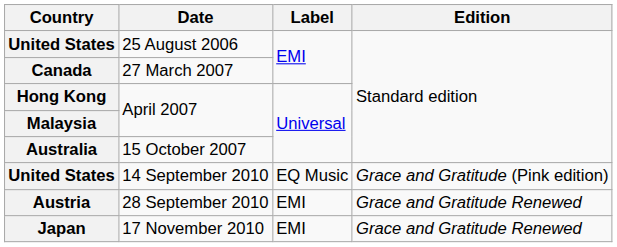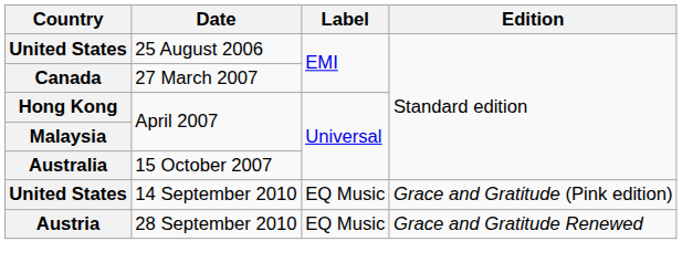 <table class="wikitable plainrowheaders">
 <tr>
 <th>Country</th>
 <th>Date</th>
 <th>Label</th>
 <th>Edition</th>
 </tr>
 <tr>
 <th scope="row">United States</th>
 <td>25 August 2006</td>
 <td rowspan="2"><a href='#'>EMI</a></td>
 <td rowspan="5">Standard edition</td>
 </tr>
 <tr>
 <th scope="row">Canada</th>
 <td>27 March 2007</td>
 </tr>
 <tr>
 <th scope="row">Hong Kong</th>
 <td rowspan="2">April 2007</td>
 <td rowspan="3"><a href='#'>Universal</a></td>
 </tr>
 <tr>
 <th scope="row">Malaysia</th>
 </tr>
 <tr>
 <th scope="row">Australia</th>
 <td>15 October 2007</td>
 </tr>
 <tr>
 <th scope="row">United States</th>
 <td>14 September 2010</td>
 <td>EQ Music</td>
 <td><em>Grace and Gratitude</em> (Pink edition)</td>
 </tr>
 <tr>
 <th scope="row">Austria</th>
 <td>28 September 2010</td>
-<td>EMI</td>
-<td><em>Grace and Gratitude Renewed</em></td>
-</tr>
-<tr>
-<th scope="row">Japan</th>
-<td>17 November 2010</td>
-<td>EMI</td>
+<td>EQ Music</td>
 <td><em>Grace and Gratitude Renewed</em></td>
 </tr>
 </table>
